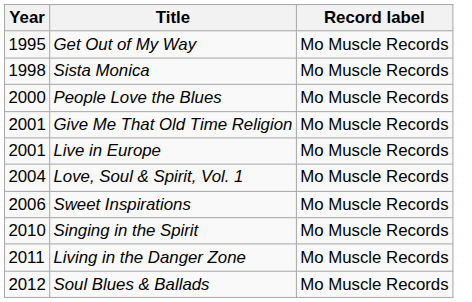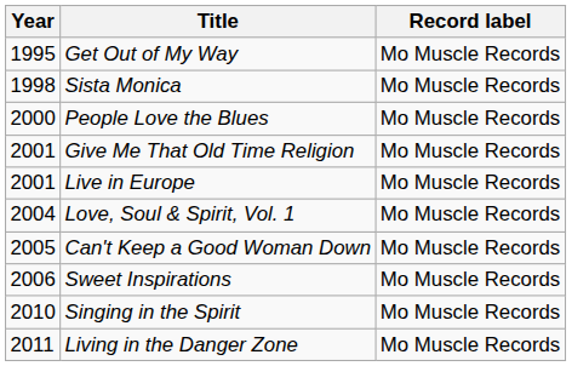 <table class="wikitable sortable">
 <tr>
 <th>Year</th>
 <th>Title</th>
 <th>Record label</th>
 </tr>
 <tr>
 <td>1995</td>
 <td><em>Get Out of My Way</em></td>
 <td style="text-align:center;">Mo Muscle Records</td>
 </tr>
 <tr>
 <td>1998</td>
 <td><em>Sista Monica</em></td>
 <td style="text-align:center;">Mo Muscle Records</td>
 </tr>
 <tr>
 <td>2000</td>
 <td><em>People Love the Blues</em></td>
 <td style="text-align:center;">Mo Muscle Records</td>
 </tr>
 <tr>
 <td>2001</td>
 <td><em>Give Me That Old Time Religion</em></td>
 <td style="text-align:center;">Mo Muscle Records</td>
 </tr>
 <tr>
 <td>2001</td>
 <td><em>Live in Europe</em></td>
 <td style="text-align:center;">Mo Muscle Records</td>
 </tr>
 <tr>
 <td>2004</td>
 <td><em>Love, Soul & Spirit, Vol. 1</em></td>
 <td style="text-align:center;">Mo Muscle Records</td>
 </tr>
 <tr>
+<td>2005</td>
+<td><em>Can't Keep a Good Woman Down</em></td>
+<td style="text-align:center;">Mo Muscle Records</td>
+</tr>
+<tr>
 <td>2006</td>
 <td><em>Sweet Inspirations</em></td>
 <td style="text-align:center;">Mo Muscle Records</td>
 </tr>
 <tr>
 <td>2010</td>
 <td><em>Singing in the Spirit</em></td>
 <td style="text-align:center;">Mo Muscle Records</td>
 </tr>
 <tr>
 <td>2011</td>
 <td><em>Living in the Danger Zone</em></td>
 <td style="text-align:center;">Mo Muscle Records</td>
 </tr>
-<tr>
-<td>2012</td>
-<td><em>Soul Blues & Ballads</em></td>
-<td style="text-align:center;">Mo Muscle Records</td>
-</tr>
 </table>
